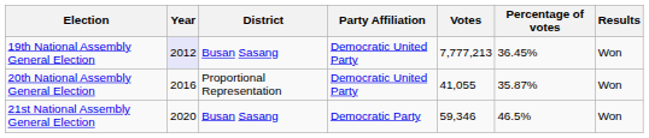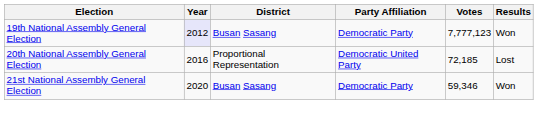 <table class="wikitable">
 <tr>
 <th>Election</th>
 <th>Year</th>
 <th>District</th>
 <th>Party Affiliation</th>
 <th>Votes</th>
-<th>Percentage of votes</th>
 <th>Results</th>
 </tr>
 <tr>
 <td><a href='#'>19th National Assembly General Election</a></td>
 <td style="background: lavender;">2012</td>
 <td><a href='#'>Busan</a> <a href='#'>Sasang</a></td>
-<td><a href='#'>Democratic United Party</a></td>
-<td>7,777,213</td>
-<td>36.45%</td>
+<td><a href='#'>Democratic Party</a></td>
+<td>7,777,123</td>
 <td>Won</td>
 </tr>
 <tr>
 <td><a href='#'>20th National Assembly General Election</a></td>
 <td>2016</td>
 <td>Proportional Representation</td>
 <td><a href='#'>Democratic United Party</a></td>
-<td>41,055</td>
-<td>35.87%</td>
-<td>Won</td>
+<td>72,185</td>
+<td>Lost</td>
 </tr>
 <tr>
 <td><a href='#'>21st National Assembly General Election</a></td>
 <td>2020</td>
 <td><a href='#'>Busan</a> <a href='#'>Sasang</a></td>
 <td><a href='#'>Democratic Party</a></td>
 <td>59,346</td>
-<td>46.5%</td>
 <td>Won</td>
 </tr>
 </table>
